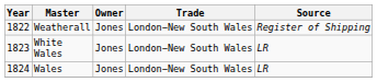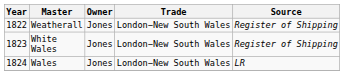 <table class=" wikitable">
 <tr>
 <th>Year</th>
 <th>Master</th>
 <th>Owner</th>
 <th>Trade</th>
 <th>Source</th>
 </tr>
 <tr>
 <td>1822</td>
 <td>Weatherall</td>
 <td>Jones</td>
 <td>London−New South Wales</td>
 <td><em>Register of Shipping</em></td>
 </tr>
 <tr>
 <td>1823</td>
 <td>White<br>Wales</td>
 <td>Jones</td>
 <td>London−New South Wales</td>
-<td><em>LR</em></td>
+<td><em>Register of Shipping</em></td>
 </tr>
 <tr>
 <td>1824</td>
 <td>Wales</td>
 <td>Jones</td>
 <td>London−New South Wales</td>
 <td><em>LR</em></td>
 </tr>
 <tr>
 </tr>
 </table>
